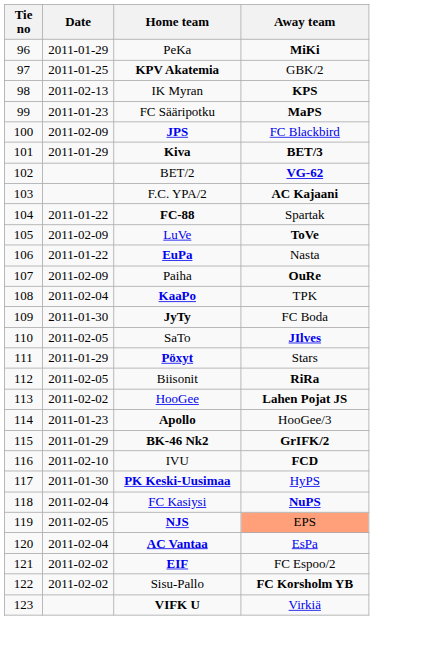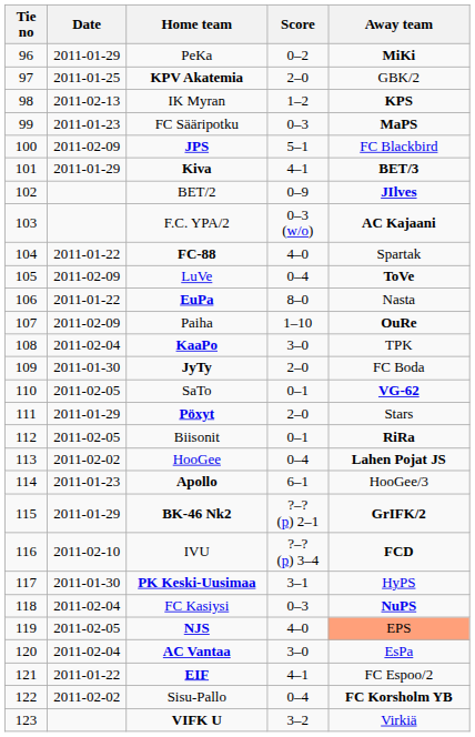 <table class="wikitable" style="text-align:center">
 <tr>
 <th style="width:40px;">Tie no</th>
 <th style="width:80px;">Date</th>
 <th style="width:150px;">Home team</th>
+<th style="width:60px;">Score</th>
 <th style="width:150px;">Away team</th>
 </tr>
 <tr>
 <td>96</td>
 <td>2011-01-29</td>
 <td>PeKa</td>
+<td>0–2</td>
 <td><strong>MiKi</strong></td>
 </tr>
 <tr>
 <td>97</td>
 <td>2011-01-25</td>
 <td><strong>KPV Akatemia</strong></td>
+<td>2–0</td>
 <td>GBK/2</td>
 </tr>
 <tr>
 <td>98</td>
 <td>2011-02-13</td>
 <td>IK Myran</td>
+<td>1–2</td>
 <td><strong>KPS</strong></td>
 </tr>
 <tr>
 <td>99</td>
 <td>2011-01-23</td>
 <td>FC Sääripotku</td>
+<td>0–3</td>
 <td><strong>MaPS</strong></td>
 </tr>
 <tr>
 <td>100</td>
 <td>2011-02-09</td>
 <td><strong><a href='#'>JPS</a></strong></td>
+<td>5–1</td>
 <td><a href='#'>FC Blackbird</a></td>
 </tr>
 <tr>
 <td>101</td>
 <td>2011-01-29</td>
 <td><strong>Kiva</strong></td>
+<td>4–1</td>
 <td><strong>BET/3</strong></td>
 </tr>
 <tr>
 <td>102</td>
 <td></td>
 <td>BET/2</td>
-<td><strong><a href='#'>VG-62</a></strong></td>
+<td>0–9</td>
+<td><strong><a href='#'>JIlves</a></strong></td>
 </tr>
 <tr>
 <td>103</td>
 <td></td>
 <td>F.C. YPA/2</td>
+<td>0–3<br>(<a href='#'>w/o</a>)</td>
 <td><strong>AC Kajaani</strong></td>
 </tr>
 <tr>
 <td>104</td>
 <td>2011-01-22</td>
 <td><strong>FC-88</strong></td>
+<td>4–0</td>
 <td>Spartak</td>
 </tr>
 <tr>
 <td>105</td>
 <td>2011-02-09</td>
 <td><a href='#'>LuVe</a></td>
+<td>0–4</td>
 <td><strong>ToVe</strong></td>
 </tr>
 <tr>
 <td>106</td>
 <td>2011-01-22</td>
 <td><strong><a href='#'>EuPa</a></strong></td>
+<td>8–0</td>
 <td>Nasta</td>
 </tr>
 <tr>
 <td>107</td>
 <td>2011-02-09</td>
 <td>Paiha</td>
+<td>1–10</td>
 <td><strong>OuRe</strong></td>
 </tr>
 <tr>
 <td>108</td>
 <td>2011-02-04</td>
 <td><strong><a href='#'>KaaPo</a></strong></td>
+<td>3–0</td>
 <td>TPK</td>
 </tr>
 <tr>
 <td>109</td>
 <td>2011-01-30</td>
 <td><strong>JyTy</strong></td>
+<td>2–0</td>
 <td>FC Boda</td>
 </tr>
 <tr>
 <td>110</td>
 <td>2011-02-05</td>
 <td>SaTo</td>
-<td><strong><a href='#'>JIlves</a></strong></td>
+<td>0–1</td>
+<td><strong><a href='#'>VG-62</a></strong></td>
 </tr>
 <tr>
 <td>111</td>
 <td>2011-01-29</td>
 <td><strong><a href='#'>Pöxyt</a></strong></td>
+<td>2–0</td>
 <td>Stars</td>
 </tr>
 <tr>
 <td>112</td>
 <td>2011-02-05</td>
 <td>Biisonit</td>
+<td>0–1</td>
 <td><strong>RiRa</strong></td>
 </tr>
 <tr>
 <td>113</td>
 <td>2011-02-02</td>
 <td><a href='#'>HooGee</a></td>
+<td>0–4</td>
 <td><strong>Lahen Pojat JS</strong></td>
 </tr>
 <tr>
 <td>114</td>
 <td>2011-01-23</td>
 <td><strong>Apollo</strong></td>
+<td>6–1</td>
 <td>HooGee/3</td>
 </tr>
 <tr>
 <td>115</td>
 <td>2011-01-29</td>
 <td><strong>BK-46 Nk2</strong></td>
+<td>?–?<br>(<a href='#'>p</a>) 2–1</td>
 <td><strong>GrIFK/2</strong></td>
 </tr>
 <tr>
 <td>116</td>
 <td>2011-02-10</td>
 <td>IVU</td>
+<td>?–?<br>(<a href='#'>p</a>) 3–4</td>
 <td><strong>FCD</strong></td>
 </tr>
 <tr>
 <td>117</td>
 <td>2011-01-30</td>
 <td><strong><a href='#'>PK Keski-Uusimaa</a></strong></td>
+<td>3–1</td>
 <td><a href='#'>HyPS</a></td>
 </tr>
 <tr>
 <td>118</td>
 <td>2011-02-04</td>
 <td><a href='#'>FC Kasiysi</a></td>
+<td>0–3</td>
 <td><strong><a href='#'>NuPS</a></strong></td>
 </tr>
 <tr>
 <td>119</td>
 <td>2011-02-05</td>
 <td><strong><a href='#'>NJS</a></strong></td>
+<td>4–0</td>
 <td style="background: lightsalmon;">EPS</td>
 </tr>
 <tr>
 <td>120</td>
 <td>2011-02-04</td>
 <td><strong><a href='#'>AC Vantaa</a></strong></td>
+<td>3–0</td>
 <td><a href='#'>EsPa</a></td>
 </tr>
 <tr>
 <td>121</td>
-<td>2011-02-02</td>
+<td>2011-01-22</td>
 <td><strong><a href='#'>EIF</a></strong></td>
+<td>4–1</td>
 <td>FC Espoo/2</td>
 </tr>
 <tr>
 <td>122</td>
 <td>2011-02-02</td>
 <td>Sisu-Pallo</td>
+<td>0–4</td>
 <td><strong>FC Korsholm YB</strong></td>
 </tr>
 <tr>
 <td>123</td>
 <td></td>
 <td><strong>VIFK U</strong></td>
+<td>3–2</td>
 <td><a href='#'>Virkiä</a></td>
 </tr>
 </table>
